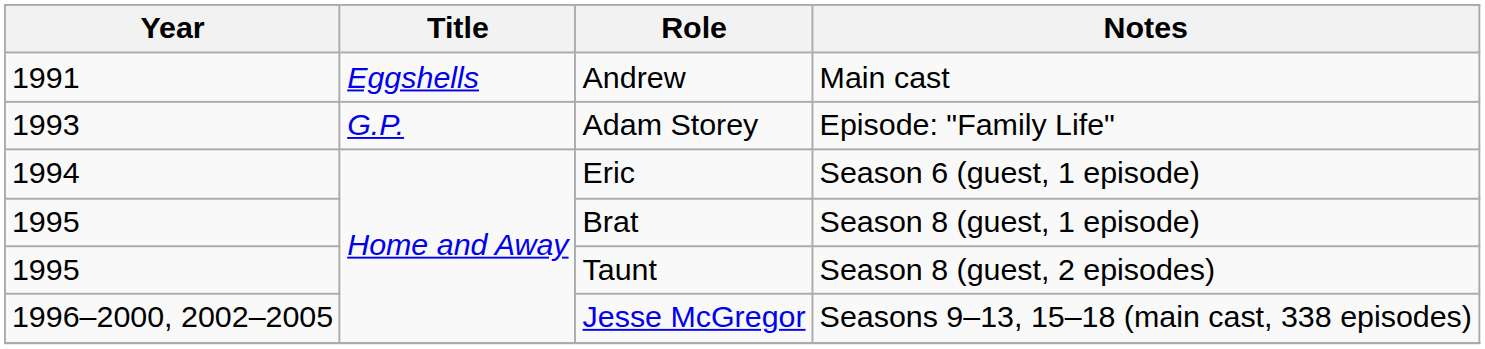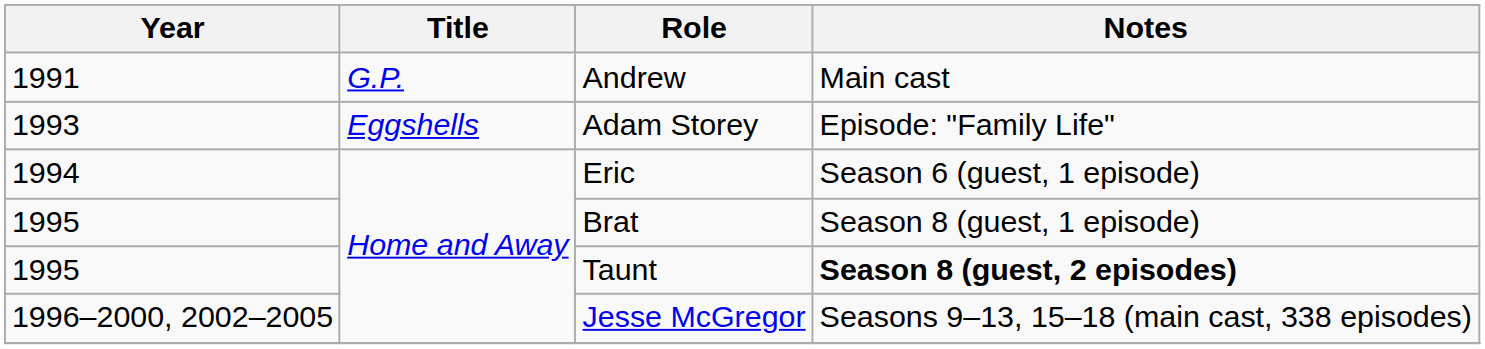 <table class="wikitable sortable plainrowheaders">
 <tr>
 <th scope="col">Year</th>
 <th scope="col">Title</th>
 <th scope="col">Role</th>
 <th scope="col" class="unsortable">Notes</th>
 </tr>
 <tr>
 <td>1991</td>
-<td><em><a href='#'>Eggshells</a></em></td>
+<td><em><a href='#'>G.P.</a></em></td>
 <td>Andrew</td>
 <td>Main cast</td>
 </tr>
 <tr>
 <td>1993</td>
-<td><em><a href='#'>G.P.</a></em></td>
+<td><em><a href='#'>Eggshells</a></em></td>
 <td>Adam Storey</td>
 <td>Episode: "Family Life"</td>
 </tr>
 <tr>
 <td>1994</td>
 <td rowspan=4><em><a href='#'>Home and Away</a></em></td>
 <td>Eric</td>
 <td>Season 6 (guest, 1 episode)</td>
 </tr>
 <tr>
 <td>1995</td>
 <td>Brat</td>
 <td>Season 8 (guest, 1 episode)</td>
 </tr>
 <tr>
 <td>1995</td>
 <td>Taunt</td>
-<td>Season 8 (guest, 2 episodes)</td>
+<td><strong>Season 8 (guest, 2 episodes)</strong></td>
 </tr>
 <tr>
 <td>1996–2000, 2002–2005</td>
 <td><a href='#'>Jesse McGregor</a></td>
 <td>Seasons 9–13, 15–18 (main cast, 338 episodes)</td>
 </tr>
 <tr>
 </tr>
 </table>
